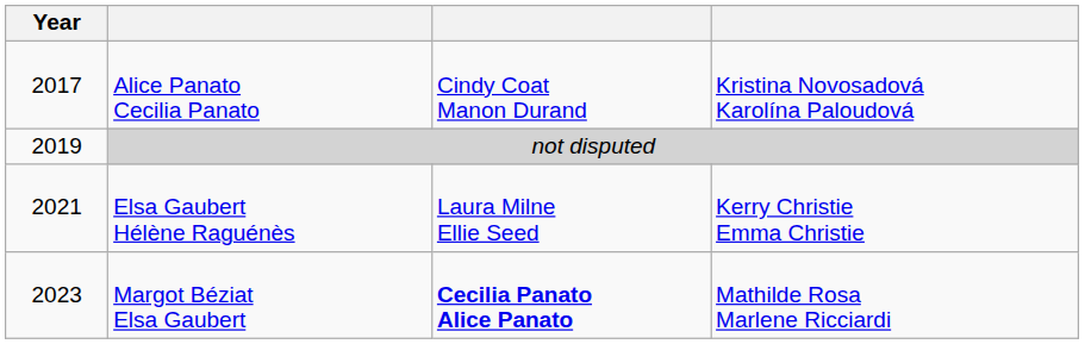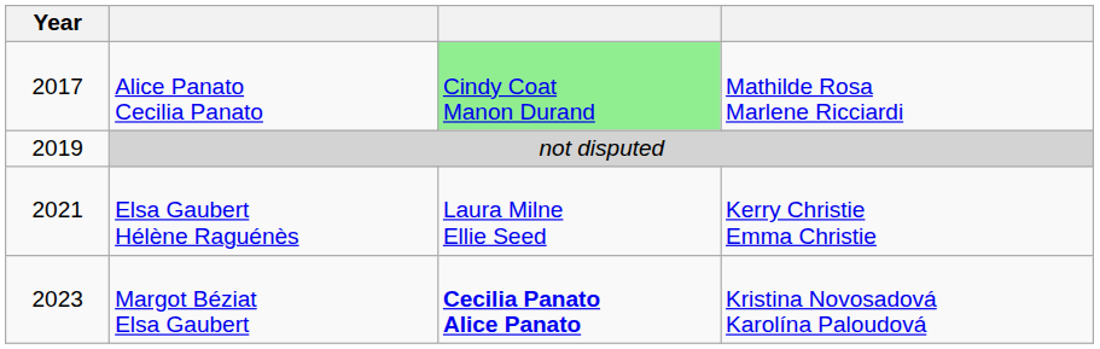 <table class="wikitable" width=60% style="font-size:100%; text-align:left;">
 <tr>
 <th>Year</th>
 <th></th>
 <th></th>
 <th></th>
 </tr>
 <tr>
 <td align=center>2017</td>
 <td><br><a href='#'>Alice Panato</a><br><a href='#'>Cecilia Panato</a></td>
-<td><br><a href='#'>Cindy Coat</a><br><a href='#'>Manon Durand</a></td>
-<td><br><a href='#'>Kristina Novosadová</a><br><a href='#'>Karolína Paloudová</a></td>
+<td style="background: lightgreen;"><br><a href='#'>Cindy Coat</a><br><a href='#'>Manon Durand</a></td>
+<td><br><a href='#'>Mathilde Rosa</a><br><a href='#'>Marlene Ricciardi</a></td>
 </tr>
 <tr>
 <td align=center>2019</td>
 <td align=center bgcolor=lightgrey colspan=3><em>not disputed</em></td>
 </tr>
 <tr>
 <td align=center>2021</td>
 <td><br><a href='#'>Elsa Gaubert</a><br><a href='#'>Hélène Raguénès</a></td>
 <td><br><a href='#'>Laura Milne</a><br><a href='#'>Ellie Seed</a></td>
 <td><br><a href='#'>Kerry Christie</a><br><a href='#'>Emma Christie</a></td>
 </tr>
 <tr>
 <td align=center>2023</td>
 <td><br><a href='#'>Margot Béziat</a><br><a href='#'>Elsa Gaubert</a></td>
 <td><strong><br><a href='#'>Cecilia Panato</a><br><a href='#'>Alice Panato</a></strong></td>
-<td><br><a href='#'>Mathilde Rosa</a><br><a href='#'>Marlene Ricciardi</a></td>
+<td><br><a href='#'>Kristina Novosadová</a><br><a href='#'>Karolína Paloudová</a></td>
 </tr>
 </table>
